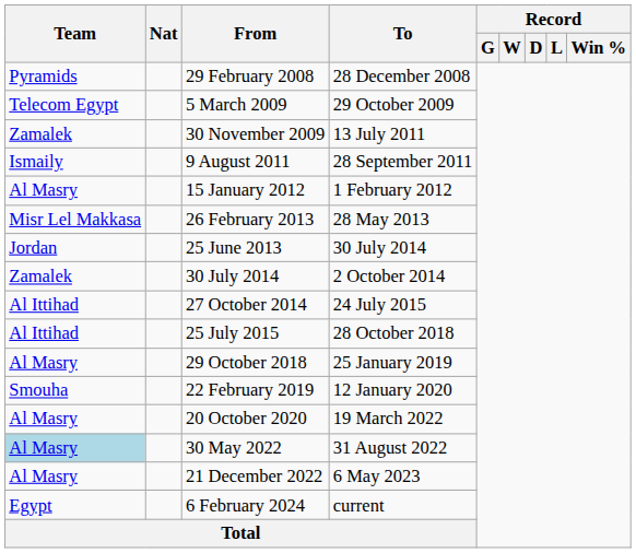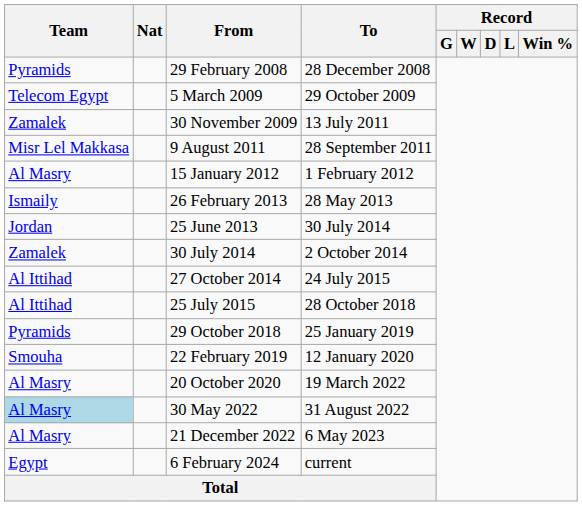 <table class="wikitable" style="text-align: center">
 <tr>
 <th rowspan="2">Team</th>
 <th rowspan="2">Nat</th>
 <th rowspan="2">From</th>
 <th rowspan="2">To</th>
 <th colspan="5">Record</th>
 </tr>
 <tr>
 <th>G</th>
 <th>W</th>
 <th>D</th>
 <th>L</th>
 <th>Win %</th>
 </tr>
 <tr>
 <td align=left><a href='#'>Pyramids</a></td>
 <td></td>
 <td align=left>29 February 2008</td>
 <td align=left>28 December 2008<br></td>
 </tr>
 <tr>
 <td align=left><a href='#'>Telecom Egypt</a></td>
 <td></td>
 <td align=left>5 March 2009</td>
 <td align=left>29 October 2009<br></td>
 </tr>
 <tr>
 <td align=left><a href='#'>Zamalek</a></td>
 <td></td>
 <td align=left>30 November 2009</td>
 <td align=left>13 July 2011<br></td>
 </tr>
 <tr>
-<td align=left><a href='#'>Ismaily</a></td>
+<td align=left><a href='#'>Misr Lel Makkasa</a></td>
 <td></td>
 <td align=left>9 August 2011</td>
 <td align=left>28 September 2011<br></td>
 </tr>
 <tr>
 <td align=left><a href='#'>Al Masry</a></td>
 <td></td>
 <td align=left>15 January 2012</td>
 <td align=left>1 February 2012<br></td>
 </tr>
 <tr>
-<td align=left><a href='#'>Misr Lel Makkasa</a></td>
+<td align=left><a href='#'>Ismaily</a></td>
 <td></td>
 <td align=left>26 February 2013</td>
 <td align=left>28 May 2013<br></td>
 </tr>
 <tr>
 <td align=left><a href='#'>Jordan</a></td>
 <td></td>
 <td align=left>25 June 2013</td>
 <td align=left>30 July 2014<br></td>
 </tr>
 <tr>
 <td align=left><a href='#'>Zamalek</a></td>
 <td></td>
 <td align=left>30 July 2014</td>
 <td align=left>2 October 2014<br></td>
 </tr>
 <tr>
 <td align=left><a href='#'>Al Ittihad</a></td>
 <td></td>
 <td align=left>27 October 2014</td>
 <td align=left>24 July 2015<br></td>
 </tr>
 <tr>
 <td align=left><a href='#'>Al Ittihad</a></td>
 <td></td>
 <td align=left>25 July 2015</td>
 <td align=left>28 October 2018<br></td>
 </tr>
 <tr>
-<td align=left><a href='#'>Al Masry</a></td>
+<td align=left><a href='#'>Pyramids</a></td>
 <td></td>
 <td align=left>29 October 2018</td>
 <td align=left>25 January 2019<br></td>
 </tr>
 <tr>
 <td align=left><a href='#'>Smouha</a></td>
 <td></td>
 <td align=left>22 February 2019</td>
 <td align=left>12 January 2020<br></td>
 </tr>
 <tr>
 <td align=left><a href='#'>Al Masry</a></td>
 <td></td>
 <td align=left>20 October 2020</td>
 <td align=left>19 March 2022<br></td>
 </tr>
 <tr>
 <td align=left style="background: lightblue;"><a href='#'>Al Masry</a></td>
 <td></td>
 <td align=left>30 May 2022</td>
 <td align=left>31 August 2022<br></td>
 </tr>
 <tr>
 <td align=left><a href='#'>Al Masry</a></td>
 <td></td>
 <td align=left>21 December 2022</td>
 <td align=left>6 May 2023<br></td>
 </tr>
 <tr>
 <td align=left><a href='#'>Egypt</a></td>
 <td></td>
 <td align=left>6 February 2024</td>
 <td align=left>current<br></td>
 </tr>
 <tr>
 <th colspan="4" align="center" valign=middle>Total<br></th>
 </tr>
 </table>
